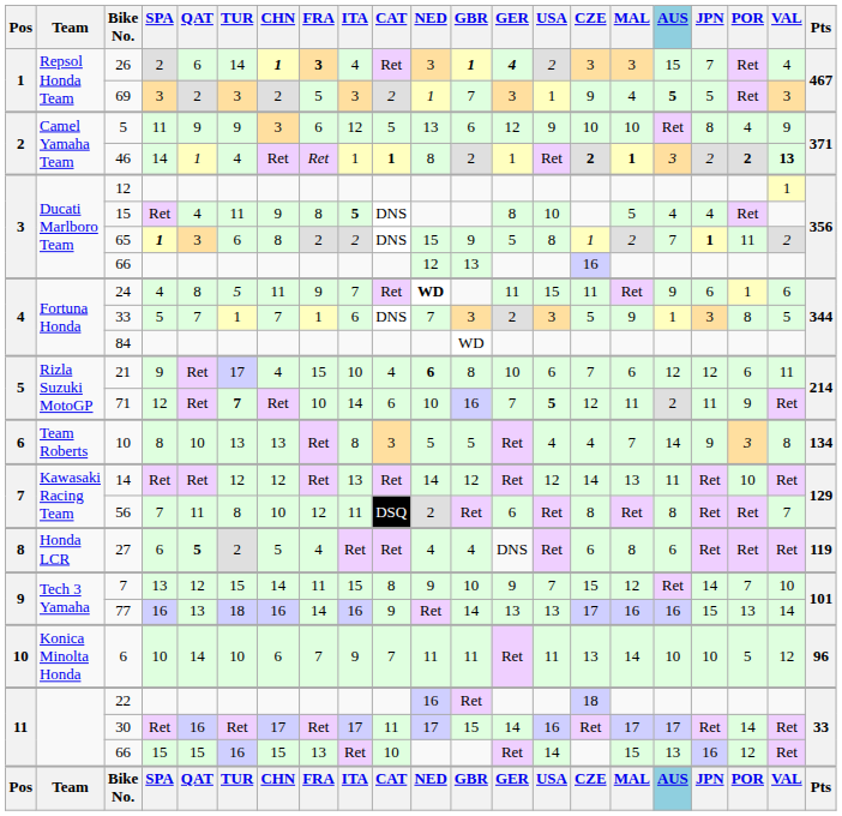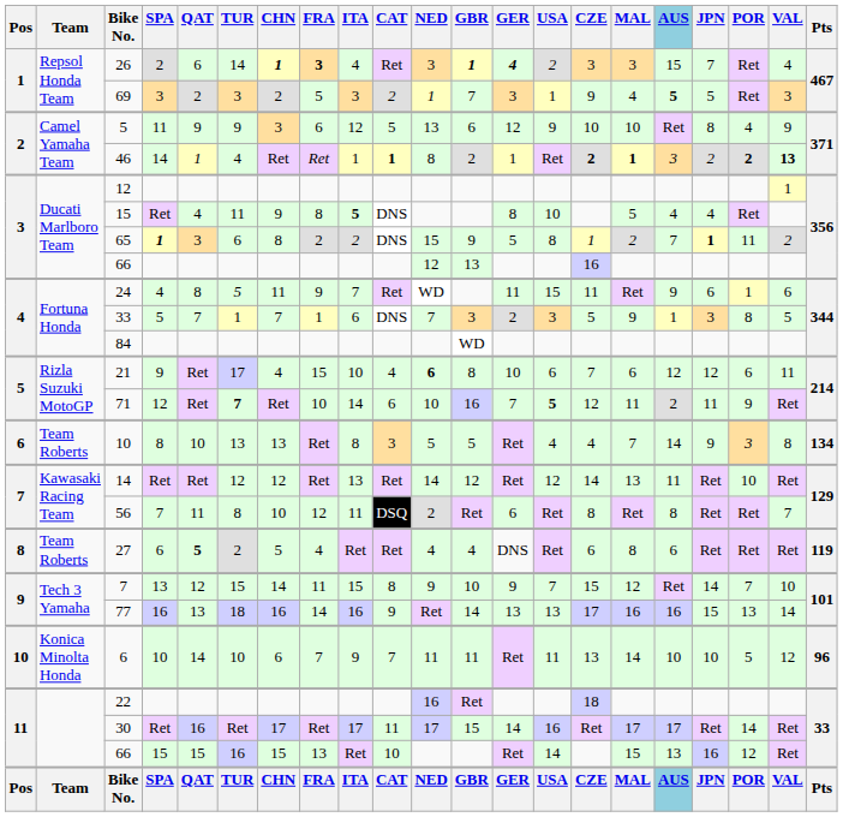 <table class="wikitable" style="font-size: 85%; text-align:center">
 <tr valign="top">
 <th valign="middle" scope="col">Pos</th>
 <th valign="middle" scope="col">Team</th>
 <th valign="middle" scope="col">Bike<br>No.</th>
 <th><a href='#'>SPA</a><br></th>
 <th><a href='#'>QAT</a><br></th>
 <th><a href='#'>TUR</a><br></th>
 <th><a href='#'>CHN</a><br></th>
 <th><a href='#'>FRA</a><br></th>
 <th><a href='#'>ITA</a><br></th>
 <th><a href='#'>CAT</a><br></th>
 <th><a href='#'>NED</a><br></th>
 <th><a href='#'>GBR</a><br></th>
 <th><a href='#'>GER</a><br></th>
 <th><a href='#'>USA</a><br></th>
 <th><a href='#'>CZE</a><br></th>
 <th><a href='#'>MAL</a><br></th>
 <th style="background:#8fcfdf"><a href='#'>AUS</a><br></th>
 <th><a href='#'>JPN</a><br></th>
 <th><a href='#'>POR</a><br></th>
 <th><a href='#'>VAL</a><br></th>
 <th valign="middle">Pts</th>
 </tr>
 <tr>
 <th rowspan="2">1</th>
 <td align="left" rowspan="2"> <a href='#'>Repsol Honda Team</a></td>
 <td>26</td>
 <td style="background:#dfdfdf;">2</td>
 <td style="background:#dfffdf;">6</td>
 <td style="background:#dfffdf;">14</td>
 <td style="background:#ffffbf;"><strong><em>1</em></strong></td>
 <td style="background:#ffdf9f;"><strong>3</strong></td>
 <td style="background:#dfffdf;">4</td>
 <td style="background:#efcfff;">Ret</td>
 <td style="background:#ffdf9f;">3</td>
 <td style="background:#ffffbf;"><strong><em>1</em></strong></td>
 <td style="background:#dfffdf;"><strong><em>4</em></strong></td>
 <td style="background:#dfdfdf;"><em>2</em></td>
 <td style="background:#ffdf9f;">3</td>
 <td style="background:#ffdf9f;">3</td>
 <td style="background:#dfffdf;">15</td>
 <td style="background:#dfffdf;">7</td>
 <td style="background:#efcfff;">Ret</td>
 <td style="background:#dfffdf;">4</td>
 <th rowspan="2">467</th>
 </tr>
 <tr>
 <td>69</td>
 <td style="background:#ffdf9f;">3</td>
 <td style="background:#dfdfdf;">2</td>
 <td style="background:#ffdf9f;">3</td>
 <td style="background:#dfdfdf;">2</td>
 <td style="background:#dfffdf;">5</td>
 <td style="background:#ffdf9f;">3</td>
 <td style="background:#dfdfdf;"><em>2</em></td>
 <td style="background:#ffffbf;"><em>1</em></td>
 <td style="background:#dfffdf;">7</td>
 <td style="background:#ffdf9f;">3</td>
 <td style="background:#ffffbf;">1</td>
 <td style="background:#dfffdf;">9</td>
 <td style="background:#dfffdf;">4</td>
 <td style="background:#dfffdf;"><strong>5</strong></td>
 <td style="background:#dfffdf;">5</td>
 <td style="background:#efcfff;">Ret</td>
 <td style="background:#ffdf9f;">3</td>
 </tr>
 <tr style="border-top:2px solid #aaaaaa">
 <th rowspan="2">2</th>
 <td align="left" rowspan="2"> <a href='#'>Camel Yamaha Team</a></td>
 <td>5</td>
 <td style="background:#dfffdf;">11</td>
 <td style="background:#dfffdf;">9</td>
 <td style="background:#dfffdf;">9</td>
 <td style="background:#ffdf9f;">3</td>
 <td style="background:#dfffdf;">6</td>
 <td style="background:#dfffdf;">12</td>
 <td style="background:#dfffdf;">5</td>
 <td style="background:#dfffdf;">13</td>
 <td style="background:#dfffdf;">6</td>
 <td style="background:#dfffdf;">12</td>
 <td style="background:#dfffdf;">9</td>
 <td style="background:#dfffdf;">10</td>
 <td style="background:#dfffdf;">10</td>
 <td style="background:#efcfff;">Ret</td>
 <td style="background:#dfffdf;">8</td>
 <td style="background:#dfffdf;">4</td>
 <td style="background:#dfffdf;">9</td>
 <th rowspan="2">371</th>
 </tr>
 <tr>
 <td>46</td>
 <td style="background:#dfffdf;">14</td>
 <td style="background:#ffffbf;"><em>1</em></td>
 <td style="background:#dfffdf;">4</td>
 <td style="background:#efcfff;">Ret</td>
 <td style="background:#efcfff;"><em>Ret</em></td>
 <td style="background:#ffffbf;">1</td>
 <td style="background:#ffffbf;"><strong>1</strong></td>
 <td style="background:#dfffdf;">8</td>
 <td style="background:#dfdfdf;">2</td>
 <td style="background:#ffffbf;">1</td>
 <td style="background:#efcfff;">Ret</td>
 <td style="background:#dfdfdf;"><strong>2</strong></td>
 <td style="background:#ffffbf;"><strong>1</strong></td>
 <td style="background:#ffdf9f;"><em> 3</em></td>
 <td style="background:#dfdfdf;"><em>2</em></td>
 <td style="background:#dfdfdf;"><strong>2</strong></td>
 <td style="background:#dfffdf;"><strong>13</strong></td>
 </tr>
 <tr style="border-top:2px solid #aaaaaa">
 <th rowspan="4">3</th>
 <td align="left" rowspan="4"> <a href='#'>Ducati Marlboro Team</a></td>
 <td>12</td>
 <td></td>
 <td></td>
 <td></td>
 <td></td>
 <td></td>
 <td></td>
 <td></td>
 <td></td>
 <td></td>
 <td></td>
 <td></td>
 <td></td>
 <td></td>
 <td></td>
 <td></td>
 <td></td>
 <td style="background:#ffffbf;">1</td>
 <th rowspan="4">356</th>
 </tr>
 <tr>
 <td>15</td>
 <td style="background:#efcfff;">Ret</td>
 <td style="background:#dfffdf;">4</td>
 <td style="background:#dfffdf;">11</td>
 <td style="background:#dfffdf;">9</td>
 <td style="background:#dfffdf;">8</td>
 <td style="background:#dfffdf;"><strong>5</strong></td>
 <td style="background:#ffffff;">DNS</td>
 <td></td>
 <td></td>
 <td style="background:#dfffdf;">8</td>
 <td style="background:#dfffdf;">10</td>
 <td></td>
 <td style="background:#dfffdf;">5</td>
 <td style="background:#dfffdf;">4</td>
 <td style="background:#dfffdf;">4</td>
 <td style="background:#efcfff;">Ret</td>
 <td></td>
 </tr>
 <tr>
 <td>65</td>
 <td style="background:#ffffbf;"><strong><em>1</em></strong></td>
 <td style="background:#ffdf9f;">3</td>
 <td style="background:#dfffdf;">6</td>
 <td style="background:#dfffdf;">8</td>
 <td style="background:#dfdfdf;">2</td>
 <td style="background:#dfdfdf;"><em>2</em></td>
 <td style="background:#ffffff;">DNS</td>
 <td style="background:#dfffdf;">15</td>
 <td style="background:#dfffdf;">9</td>
 <td style="background:#dfffdf;">5</td>
 <td style="background:#dfffdf;">8</td>
 <td style="background:#ffffbf;"><em>1</em></td>
 <td style="background:#dfdfdf;"><em>2</em></td>
 <td style="background:#dfffdf;">7</td>
 <td style="background:#ffffbf;"><strong>1</strong></td>
 <td style="background:#dfffdf;">11</td>
 <td style="background:#dfdfdf;"><em>2</em></td>
 </tr>
 <tr>
 <td>66</td>
 <td></td>
 <td></td>
 <td></td>
 <td></td>
 <td></td>
 <td></td>
 <td></td>
 <td style="background:#dfffdf;">12</td>
 <td style="background:#dfffdf;">13</td>
 <td></td>
 <td></td>
 <td style="background:#cfcfff;">16</td>
 <td></td>
 <td></td>
 <td></td>
 <td></td>
 <td></td>
 </tr>
 <tr style="border-top:2px solid #aaaaaa">
 <th rowspan="3">4</th>
 <td align="left" rowspan="3"> <a href='#'>Fortuna Honda</a></td>
 <td>24</td>
 <td style="background:#dfffdf;">4</td>
 <td style="background:#dfffdf;">8</td>
 <td style="background:#dfffdf;"><em>5</em></td>
 <td style="background:#dfffdf;">11</td>
 <td style="background:#dfffdf;">9</td>
 <td style="background:#dfffdf;">7</td>
 <td style="background:#efcfff;">Ret</td>
-<td style="background:#ffffff;"><strong>WD</strong></td>
+<td style="background:#ffffff;">WD</td>
 <td></td>
 <td style="background:#dfffdf;">11</td>
 <td style="background:#dfffdf;">15</td>
 <td style="background:#dfffdf;">11</td>
 <td style="background:#efcfff;">Ret</td>
 <td style="background:#dfffdf;">9</td>
 <td style="background:#dfffdf;">6</td>
 <td style="background:#ffffbf;">1</td>
 <td style="background:#dfffdf;">6</td>
 <th rowspan="3">344</th>
 </tr>
 <tr>
 <td>33</td>
 <td style="background:#dfffdf;">5</td>
 <td style="background:#dfffdf;">7</td>
 <td style="background:#ffffbf;">1</td>
 <td style="background:#dfffdf;">7</td>
 <td style="background:#ffffbf;">1</td>
 <td style="background:#dfffdf;">6</td>
 <td style="background:#ffffff;">DNS</td>
 <td style="background:#dfffdf;">7</td>
 <td style="background:#ffdf9f;">3</td>
 <td style="background:#dfdfdf;">2</td>
 <td style="background:#ffdf9f;">3</td>
 <td style="background:#dfffdf;">5</td>
 <td style="background:#dfffdf;">9</td>
 <td style="background:#ffffbf;">1</td>
 <td style="background:#ffdf9f;">3</td>
 <td style="background:#dfffdf;">8</td>
 <td style="background:#dfffdf;">5</td>
 </tr>
 <tr>
 <td>84</td>
 <td></td>
 <td></td>
 <td></td>
 <td></td>
 <td></td>
 <td></td>
 <td></td>
 <td></td>
 <td style="background:white;">WD</td>
 <td></td>
 <td></td>
 <td></td>
 <td></td>
 <td></td>
 <td></td>
 <td></td>
 <td></td>
 </tr>
 <tr style="border-top:2px solid #aaaaaa">
 <th rowspan="2">5</th>
 <td align="left" rowspan="2"> <a href='#'>Rizla Suzuki MotoGP</a></td>
 <td>21</td>
 <td style="background:#dfffdf;">9</td>
 <td style="background:#efcfff;">Ret</td>
 <td style="background:#cfcfff;">17</td>
 <td style="background:#dfffdf;">4</td>
 <td style="background:#dfffdf;">15</td>
 <td style="background:#dfffdf;">10</td>
 <td style="background:#dfffdf;">4</td>
 <td style="background:#dfffdf;"><strong>6</strong></td>
 <td style="background:#dfffdf;">8</td>
 <td style="background:#dfffdf;">10</td>
 <td style="background:#dfffdf;">6</td>
 <td style="background:#dfffdf;">7</td>
 <td style="background:#dfffdf;">6</td>
 <td style="background:#dfffdf;">12</td>
 <td style="background:#dfffdf;">12</td>
 <td style="background:#dfffdf;">6</td>
 <td style="background:#dfffdf;">11</td>
 <th rowspan="2">214</th>
 </tr>
 <tr>
 <td>71</td>
 <td style="background:#dfffdf;">12</td>
 <td style="background:#efcfff;">Ret</td>
 <td style="background:#dfffdf;"><strong>7</strong></td>
 <td style="background:#efcfff;">Ret</td>
 <td style="background:#dfffdf;">10</td>
 <td style="background:#dfffdf;">14</td>
 <td style="background:#dfffdf;">6</td>
 <td style="background:#dfffdf;">10</td>
 <td style="background:#cfcfff;">16</td>
 <td style="background:#dfffdf;">7</td>
 <td style="background:#dfffdf;"><strong>5</strong></td>
 <td style="background:#dfffdf;">12</td>
 <td style="background:#dfffdf;">11</td>
 <td style="background:#dfdfdf;">2</td>
 <td style="background:#dfffdf;">11</td>
 <td style="background:#dfffdf;">9</td>
 <td style="background:#efcfff;">Ret</td>
 </tr>
 <tr style="border-top:2px solid #aaaaaa">
 <th>6</th>
 <td align="left"> <a href='#'>Team Roberts</a></td>
 <td>10</td>
 <td style="background:#dfffdf;">8</td>
 <td style="background:#dfffdf;">10</td>
 <td style="background:#dfffdf;">13</td>
 <td style="background:#dfffdf;">13</td>
 <td style="background:#efcfff;">Ret</td>
 <td style="background:#dfffdf;">8</td>
 <td style="background:#ffdf9f;">3</td>
 <td style="background:#dfffdf;">5</td>
 <td style="background:#dfffdf;">5</td>
 <td style="background:#efcfff;">Ret</td>
 <td style="background:#dfffdf;">4</td>
 <td style="background:#dfffdf;">4</td>
 <td style="background:#dfffdf;">7</td>
 <td style="background:#dfffdf;">14</td>
 <td style="background:#dfffdf;">9</td>
 <td style="background:#ffdf9f;"><em>3</em></td>
 <td style="background:#dfffdf;">8</td>
 <th>134</th>
 </tr>
 <tr style="border-top:2px solid #aaaaaa">
 <th rowspan="2">7</th>
 <td align="left" rowspan="2"> <a href='#'>Kawasaki Racing Team</a></td>
 <td>14</td>
 <td style="background:#efcfff;">Ret</td>
 <td style="background:#efcfff;">Ret</td>
 <td style="background:#dfffdf;">12</td>
 <td style="background:#dfffdf;">12</td>
 <td style="background:#efcfff;">Ret</td>
 <td style="background:#dfffdf;">13</td>
 <td style="background:#efcfff;">Ret</td>
 <td style="background:#dfffdf;">14</td>
 <td style="background:#dfffdf;">12</td>
 <td style="background:#efcfff;">Ret</td>
 <td style="background:#dfffdf;">12</td>
 <td style="background:#dfffdf;">14</td>
 <td style="background:#dfffdf;">13</td>
 <td style="background:#dfffdf;">11</td>
 <td style="background:#efcfff;">Ret</td>
 <td style="background:#dfffdf;">10</td>
 <td style="background:#efcfff;">Ret</td>
 <th rowspan="2">129</th>
 </tr>
 <tr>
 <td>56</td>
 <td style="background:#dfffdf;">7</td>
 <td style="background:#dfffdf;">11</td>
 <td style="background:#dfffdf;">8</td>
 <td style="background:#dfffdf;">10</td>
 <td style="background:#dfffdf;">12</td>
 <td style="background:#dfffdf;">11</td>
 <td style="background:#000000; color:white">DSQ</td>
 <td style="background:#dfdfdf;">2</td>
 <td style="background:#efcfff;">Ret</td>
 <td style="background:#dfffdf;">6</td>
 <td style="background:#efcfff;">Ret</td>
 <td style="background:#dfffdf;">8</td>
 <td style="background:#efcfff;">Ret</td>
 <td style="background:#dfffdf;">8</td>
 <td style="background:#efcfff;">Ret</td>
 <td style="background:#efcfff;">Ret</td>
 <td style="background:#dfffdf;">7</td>
 </tr>
 <tr style="border-top:2px solid #aaaaaa">
 <th>8</th>
-<td align="left"> <a href='#'>Honda LCR</a></td>
+<td align="left"> <a href='#'>Team Roberts</a></td>
 <td>27</td>
 <td style="background:#dfffdf;">6</td>
 <td style="background:#dfffdf;"><strong>5</strong></td>
 <td style="background:#dfdfdf;">2</td>
 <td style="background:#dfffdf;">5</td>
 <td style="background:#dfffdf;">4</td>
 <td style="background:#efcfff;">Ret</td>
 <td style="background:#efcfff;">Ret</td>
 <td style="background:#dfffdf;">4</td>
 <td style="background:#dfffdf;">4</td>
 <td>DNS</td>
 <td style="background:#efcfff;">Ret</td>
 <td style="background:#dfffdf;">6</td>
 <td style="background:#dfffdf;">8</td>
 <td style="background:#dfffdf;">6</td>
 <td style="background:#efcfff;">Ret</td>
 <td style="background:#efcfff;">Ret</td>
 <td style="background:#efcfff;">Ret</td>
 <th>119</th>
 </tr>
 <tr style="border-top:2px solid #aaaaaa">
 <th rowspan="2">9</th>
 <td align="left" rowspan="2"> <a href='#'>Tech 3 Yamaha</a></td>
 <td>7</td>
 <td style="background:#dfffdf;">13</td>
 <td style="background:#dfffdf;">12</td>
 <td style="background:#dfffdf;">15</td>
 <td style="background:#dfffdf;">14</td>
 <td style="background:#dfffdf;">11</td>
 <td style="background:#dfffdf;">15</td>
 <td style="background:#dfffdf;">8</td>
 <td style="background:#dfffdf;">9</td>
 <td style="background:#dfffdf;">10</td>
 <td style="background:#dfffdf;">9</td>
 <td style="background:#dfffdf;">7</td>
 <td style="background:#dfffdf;">15</td>
 <td style="background:#dfffdf;">12</td>
 <td style="background:#efcfff;">Ret</td>
 <td style="background:#dfffdf;">14</td>
 <td style="background:#dfffdf;">7</td>
 <td style="background:#dfffdf;">10</td>
 <th rowspan="2">101</th>
 </tr>
 <tr>
 <td>77</td>
 <td style="background:#cfcfff;">16</td>
 <td style="background:#dfffdf;">13</td>
 <td style="background:#cfcfff;">18</td>
 <td style="background:#cfcfff;">16</td>
 <td style="background:#dfffdf;">14</td>
 <td style="background:#cfcfff;">16</td>
 <td style="background:#dfffdf;">9</td>
 <td style="background:#efcfff;">Ret</td>
 <td style="background:#dfffdf;">14</td>
 <td style="background:#dfffdf;">13</td>
 <td style="background:#dfffdf;">13</td>
 <td style="background:#cfcfff;">17</td>
 <td style="background:#cfcfff;">16</td>
 <td style="background:#cfcfff;">16</td>
 <td style="background:#dfffdf;">15</td>
 <td style="background:#dfffdf;">13</td>
 <td style="background:#dfffdf;">14</td>
 </tr>
 <tr style="border-top:2px solid #aaaaaa">
 <th>10</th>
 <td align="left"> <a href='#'>Konica Minolta Honda</a></td>
 <td>6</td>
 <td style="background:#dfffdf;">10</td>
 <td style="background:#dfffdf;">14</td>
 <td style="background:#dfffdf;">10</td>
 <td style="background:#dfffdf;">6</td>
 <td style="background:#dfffdf;">7</td>
 <td style="background:#dfffdf;">9</td>
 <td style="background:#dfffdf;">7</td>
 <td style="background:#dfffdf;">11</td>
 <td style="background:#dfffdf;">11</td>
 <td style="background:#efcfff;">Ret</td>
 <td style="background:#dfffdf;">11</td>
 <td style="background:#dfffdf;">13</td>
 <td style="background:#dfffdf;">14</td>
 <td style="background:#dfffdf;">10</td>
 <td style="background:#dfffdf;">10</td>
 <td style="background:#dfffdf;">5</td>
 <td style="background:#dfffdf;">12</td>
 <th>96</th>
 </tr>
 <tr style="border-top:2px solid #aaaaaa">
 <th rowspan="3">11</th>
 <td align="left" rowspan="3"></td>
 <td>22</td>
 <td></td>
 <td></td>
 <td></td>
 <td></td>
 <td></td>
 <td></td>
 <td></td>
 <td style="background:#cfcfff;">16</td>
 <td style="background:#efcfff;">Ret</td>
 <td></td>
 <td></td>
 <td style="background:#cfcfff;">18</td>
 <td></td>
 <td></td>
 <td></td>
 <td></td>
 <td></td>
 <th rowspan="3">33</th>
 </tr>
 <tr>
 <td>30</td>
 <td style="background:#efcfff;">Ret</td>
 <td style="background:#cfcfff;">16</td>
 <td style="background:#efcfff;">Ret</td>
 <td style="background:#cfcfff;">17</td>
 <td style="background:#efcfff;">Ret</td>
 <td style="background:#cfcfff;">17</td>
 <td style="background:#dfffdf;">11</td>
 <td style="background:#cfcfff;">17</td>
 <td style="background:#dfffdf;">15</td>
 <td style="background:#dfffdf;">14</td>
 <td style="background:#cfcfff;">16</td>
 <td style="background:#efcfff;">Ret</td>
 <td style="background:#cfcfff;">17</td>
 <td style="background:#cfcfff;">17</td>
 <td style="background:#efcfff;">Ret</td>
 <td style="background:#dfffdf;">14</td>
 <td style="background:#efcfff;">Ret</td>
 </tr>
 <tr>
 <td>66</td>
 <td style="background:#dfffdf;">15</td>
 <td style="background:#dfffdf;">15</td>
 <td style="background:#cfcfff;">16</td>
 <td style="background:#dfffdf;">15</td>
 <td style="background:#dfffdf;">13</td>
 <td style="background:#efcfff;">Ret</td>
 <td style="background:#dfffdf;">10</td>
 <td></td>
 <td></td>
 <td style="background:#efcfff;">Ret</td>
 <td style="background:#dfffdf;">14</td>
 <td></td>
 <td style="background:#dfffdf;">15</td>
 <td style="background:#dfffdf;">13</td>
 <td style="background:#cfcfff;">16</td>
 <td style="background:#dfffdf;">12</td>
 <td style="background:#efcfff;">Ret</td>
 </tr>
 <tr valign="top" style="border-top:2px solid #aaaaaa">
 <th valign="middle" scope="col">Pos</th>
 <th valign="middle" scope="col">Team</th>
 <th valign="middle" scope="col">Bike<br>No.</th>
 <th><a href='#'>SPA</a><br></th>
 <th><a href='#'>QAT</a><br></th>
 <th><a href='#'>TUR</a><br></th>
 <th><a href='#'>CHN</a><br></th>
 <th><a href='#'>FRA</a><br></th>
 <th><a href='#'>ITA</a><br></th>
 <th><a href='#'>CAT</a><br></th>
 <th><a href='#'>NED</a><br></th>
 <th><a href='#'>GBR</a><br></th>
 <th><a href='#'>GER</a><br></th>
 <th><a href='#'>USA</a><br></th>
 <th><a href='#'>CZE</a><br></th>
 <th><a href='#'>MAL</a><br></th>
 <th style="background:#8fcfdf"><a href='#'>AUS</a><br></th>
 <th><a href='#'>JPN</a><br></th>
 <th><a href='#'>POR</a><br></th>
 <th><a href='#'>VAL</a><br></th>
 <th valign="middle">Pts</th>
 </tr>
 </table>
